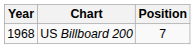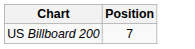 <table class="wikitable">
 <tr>
-<th>Year</th>
 <th>Chart</th>
 <th>Position</th>
 </tr>
 <tr>
-<td>1968</td>
 <td>US <em>Billboard 200</em></td>
 <td style="text-align:center;">7</td>
 </tr>
 </table>
